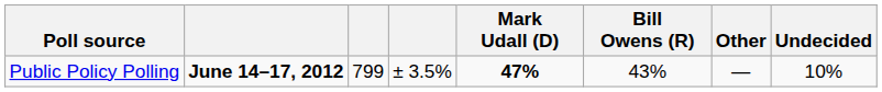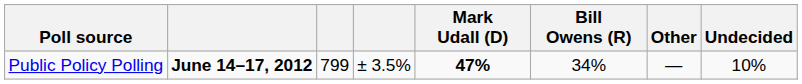 <table class="wikitable" style="text-align:center">
 <tr valign= bottom>
 <th>Poll source</th>
 <th></th>
 <th></th>
 <th></th>
 <th style="width:100px;">Mark<br>Udall (D)</th>
 <th style="width:100px;">Bill<br>Owens (R)</th>
 <th>Other</th>
 <th>Undecided</th>
 </tr>
 <tr>
 <td align=left><a href='#'>Public Policy Polling</a></td>
 <td><strong>June 14–17, 2012</strong></td>
 <td>799</td>
 <td>± 3.5%</td>
 <td><strong>47%</strong></td>
-<td>43%</td>
+<td>34%</td>
 <td>—</td>
 <td>10%</td>
 </tr>
 </table>
